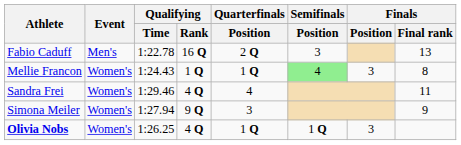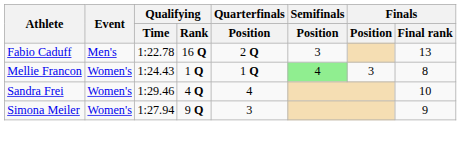 <table class="wikitable">
 <tr>
 <th rowspan="2">Athlete</th>
 <th rowspan="2">Event</th>
 <th colspan="2">Qualifying</th>
 <th>Quarterfinals</th>
 <th>Semifinals</th>
 <th colspan=2>Finals</th>
 </tr>
 <tr>
 <th>Time</th>
 <th>Rank</th>
 <th>Position</th>
 <th>Position</th>
 <th>Position</th>
 <th>Final rank</th>
 </tr>
 <tr>
 <td><a href='#'>Fabio Caduff</a></td>
 <td><a href='#'>Men's</a></td>
 <td align="center">1:22.78</td>
 <td align="center">16 <strong>Q</strong></td>
 <td align="center">2 <strong>Q</strong></td>
 <td align="center">3</td>
 <td colspan=1 align="center" bgcolor="wheat"></td>
 <td align="center">13</td>
 </tr>
 <tr>
 <td><a href='#'>Mellie Francon</a></td>
 <td><a href='#'>Women's</a></td>
 <td align="center">1:24.43</td>
 <td align="center">1 <strong>Q</strong></td>
 <td align="center">1 <strong>Q</strong></td>
 <td align="center" style="background: lightgreen;">4</td>
 <td align="center">3</td>
 <td align="center">8</td>
 </tr>
 <tr>
 <td><a href='#'>Sandra Frei</a></td>
 <td><a href='#'>Women's</a></td>
 <td align="center">1:29.46</td>
 <td align="center">4 <strong>Q</strong></td>
 <td align="center">4</td>
 <td colspan=2 align="center" bgcolor="wheat"></td>
-<td align="center">11</td>
+<td align="center">10</td>
 </tr>
 <tr>
 <td><a href='#'>Simona Meiler</a></td>
 <td><a href='#'>Women's</a></td>
 <td align="center">1:27.94</td>
 <td align="center">9 <strong>Q</strong></td>
 <td align="center">3</td>
 <td colspan=2 align="center" bgcolor="wheat"></td>
 <td align="center">9</td>
 </tr>
-<tr>
-<td><strong><a href='#'>Olivia Nobs</a></strong></td>
-<td><a href='#'>Women's</a></td>
-<td align="center">1:26.25</td>
-<td align="center">4 <strong>Q</strong></td>
-<td align="center">1 <strong>Q</strong></td>
-<td align="center">1 <strong>Q</strong></td>
-<td align="center">3</td>
-<td align="center"></td>
-</tr>
 </table>
